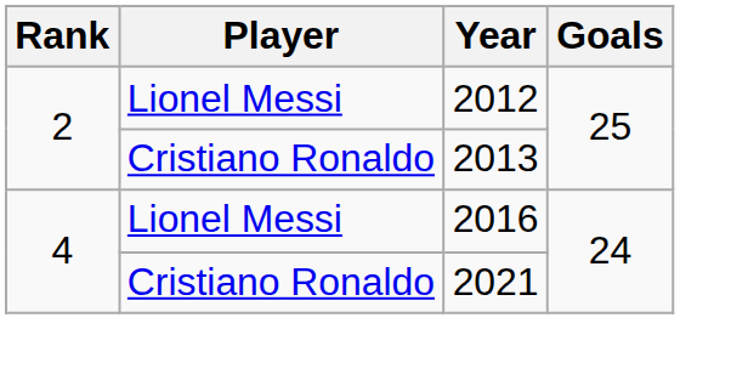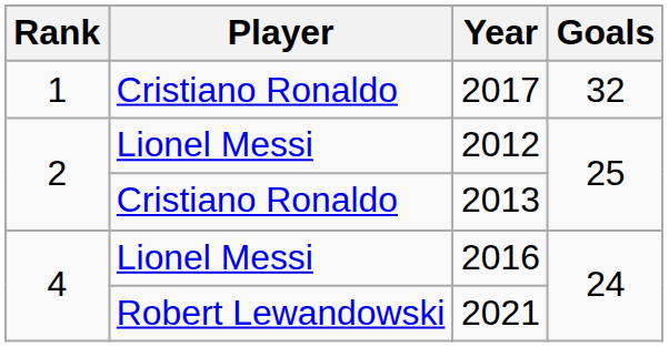 <table class="wikitable">
 <tr>
 <th>Rank</th>
 <th>Player</th>
 <th>Year</th>
 <th>Goals</th>
+</tr>
+<tr>
+<td align="center">1</td>
+<td> <a href='#'>Cristiano Ronaldo</a></td>
+<td>2017</td>
+<td align="center">32</td>
 </tr>
 <tr>
 <td rowspan="2" align="center">2</td>
 <td> <a href='#'>Lionel Messi</a></td>
 <td>2012</td>
 <td rowspan="2" align="center">25</td>
 </tr>
 <tr>
 <td> <a href='#'>Cristiano Ronaldo</a></td>
 <td>2013</td>
 </tr>
 <tr>
 <td rowspan="2" align="center">4</td>
 <td> <a href='#'>Lionel Messi</a></td>
 <td>2016</td>
 <td rowspan="2" align="center">24</td>
 </tr>
 <tr>
-<td> <a href='#'>Cristiano Ronaldo</a></td>
+<td> <a href='#'>Robert Lewandowski</a></td>
 <td>2021</td>
 </tr>
 </table>
